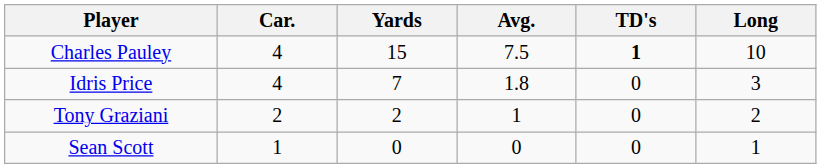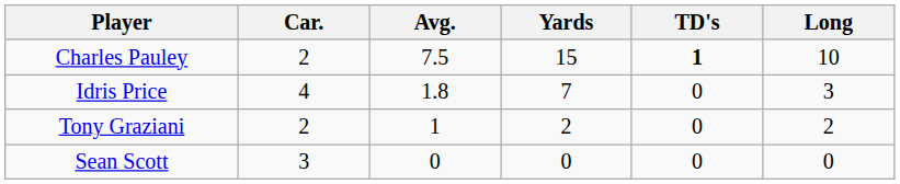 <table class="wikitable sortable">
 <tr>
 <th bgcolor="#DDDDFF" width="16%">Player</th>
 <th bgcolor="#DDDDFF" width="9%">Car.</th>
+<th bgcolor="#DDDDFF" width="9%">Avg.</th>
 <th bgcolor="#DDDDFF" width="9%">Yards</th>
-<th bgcolor="#DDDDFF" width="9%">Avg.</th>
 <th bgcolor="#DDDDFF" width="9%">TD's</th>
 <th bgcolor="#DDDDFF" width="9%">Long</th>
 </tr>
 <tr align="center">
 <td><a href='#'>Charles Pauley</a></td>
-<td>4</td>
+<td>2</td>
+<td>7.5</td>
 <td>15</td>
-<td>7.5</td>
 <td><strong>1</strong></td>
 <td>10</td>
 </tr>
 <tr align="center">
 <td><a href='#'>Idris Price</a></td>
 <td>4</td>
+<td>1.8</td>
 <td>7</td>
-<td>1.8</td>
 <td>0</td>
 <td>3</td>
 </tr>
 <tr align="center">
 <td><a href='#'>Tony Graziani</a></td>
 <td>2</td>
+<td>1</td>
 <td>2</td>
-<td>1</td>
 <td>0</td>
 <td>2</td>
 </tr>
 <tr align="center">
 <td><a href='#'>Sean Scott</a></td>
-<td>1</td>
+<td>3</td>
 <td>0</td>
 <td>0</td>
 <td>0</td>
-<td>1</td>
+<td>0</td>
 </tr>
 </table>
